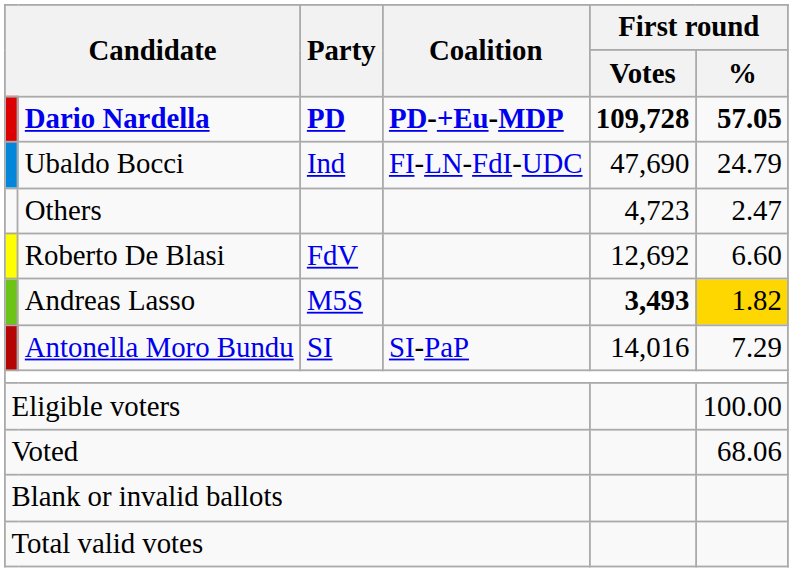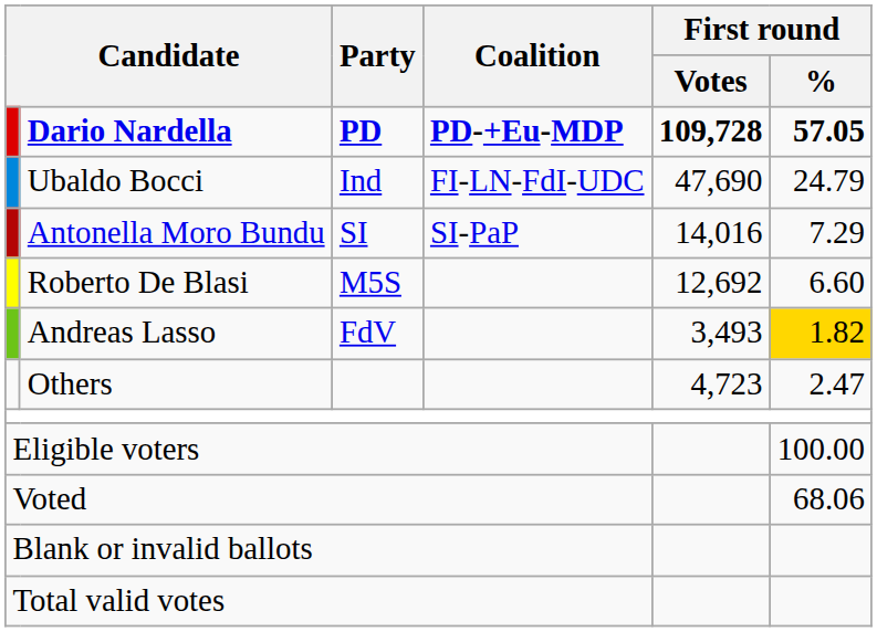 <table class="wikitable centre">
 <tr>
 <th scope="col" rowspan=2 colspan=2>Candidate</th>
 <th scope="col" rowspan=2 colspan=1>Party</th>
 <th scope="col" rowspan=2 colspan=1>Coalition</th>
 <th scope="col" colspan=2>First round</th>
 </tr>
 <tr>
 <th scope="col">Votes</th>
 <th scope="col">%</th>
 </tr>
 <tr>
 <td bgcolor="#dd0000"></td>
 <td><strong><a href='#'>Dario Nardella</a></strong></td>
 <td><strong><a href='#'>PD</a></strong></td>
 <td><strong><a href='#'>PD</a>-<a href='#'>+Eu</a>-<a href='#'>MDP</a></strong></td>
 <td style="text-align: right"><strong>109,728</strong></td>
 <td style="text-align: right"><strong>57.05</strong></td>
 </tr>
 <tr>
 <td bgcolor="#0087DC"></td>
 <td>Ubaldo Bocci</td>
 <td><a href='#'>Ind</a></td>
 <td><a href='#'>FI</a>-<a href='#'>LN</a>-<a href='#'>FdI</a>-<a href='#'>UDC</a></td>
 <td style="text-align: right">47,690</td>
 <td style="text-align: right">24.79</td>
 </tr>
 <tr>
-<td bgcolor=""></td>
-<td>Others</td>
-<td></td>
-<td></td>
-<td style="text-align: right">4,723</td>
-<td style="text-align: right">2.47</td>
+<td bgcolor="#B40404"></td>
+<td><a href='#'>Antonella Moro Bundu</a></td>
+<td><a href='#'>SI</a></td>
+<td><a href='#'>SI</a>-<a href='#'>PaP</a></td>
+<td style="text-align: right">14,016</td>
+<td style="text-align: right">7.29</td>
 </tr>
 <tr>
 <td bgcolor="yellow"></td>
 <td>Roberto De Blasi</td>
-<td><a href='#'>FdV</a></td>
+<td><a href='#'>M5S</a></td>
 <td></td>
 <td style="text-align: right">12,692</td>
 <td style="text-align: right">6.60</td>
 </tr>
 <tr>
 <td bgcolor="#6CC417"></td>
 <td>Andreas Lasso</td>
-<td><a href='#'>M5S</a></td>
+<td><a href='#'>FdV</a></td>
 <td></td>
-<td style="text-align: right"><strong>3,493</strong></td>
+<td style="text-align: right">3,493</td>
 <td style="background: gold; text-align: right">1.82</td>
 </tr>
 <tr>
-<td bgcolor="#B40404"></td>
-<td><a href='#'>Antonella Moro Bundu</a></td>
-<td><a href='#'>SI</a></td>
-<td><a href='#'>SI</a>-<a href='#'>PaP</a></td>
-<td style="text-align: right">14,016</td>
-<td style="text-align: right">7.29</td>
+<td bgcolor=""></td>
+<td>Others</td>
+<td></td>
+<td></td>
+<td style="text-align: right">4,723</td>
+<td style="text-align: right">2.47</td>
 </tr>
 <tr bgcolor=white>
 <td colspan=6></td>
 </tr>
 <tr>
 <td colspan=4>Eligible voters</td>
 <td style="text-align: right"></td>
 <td style="text-align: right">100.00</td>
 </tr>
 <tr>
 <td colspan=4>Voted</td>
 <td style="text-align: right"></td>
 <td style="text-align: right">68.06</td>
 </tr>
 <tr>
 <td colspan=4>Blank or invalid ballots</td>
 <td style="text-align: right"></td>
 <td style="text-align: right"></td>
 </tr>
 <tr>
 <td colspan=4>Total valid votes</td>
 <td style="text-align: right"></td>
 <td style="text-align: right"></td>
 </tr>
 </table>
